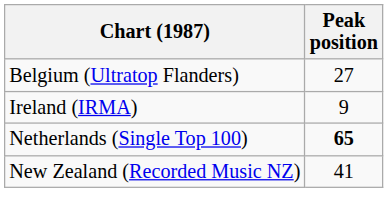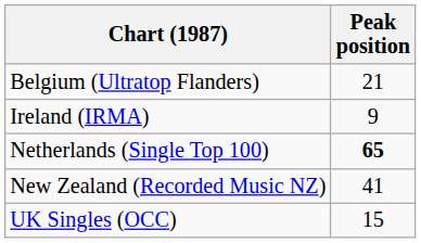 <table class="wikitable sortable">
 <tr>
 <th>Chart (1987)</th>
 <th>Peak<br>position</th>
 </tr>
 <tr>
 <td>Belgium (<a href='#'>Ultratop</a> Flanders)</td>
-<td style="text-align:center;">27</td>
+<td style="text-align:center;">21</td>
 </tr>
 <tr>
 <td>Ireland (<a href='#'>IRMA</a>)</td>
 <td style="text-align:center;">9</td>
 </tr>
 <tr>
 <td>Netherlands (<a href='#'>Single Top 100</a>)</td>
 <td style="text-align:center;"><strong>65</strong></td>
 </tr>
 <tr>
 <td>New Zealand (<a href='#'>Recorded Music NZ</a>)</td>
 <td style="text-align:center;">41</td>
 </tr>
+<tr>
+<td><a href='#'>UK Singles</a> (<a href='#'>OCC</a>)</td>
+<td style="text-align:center;">15</td>
+</tr>
 </table>
